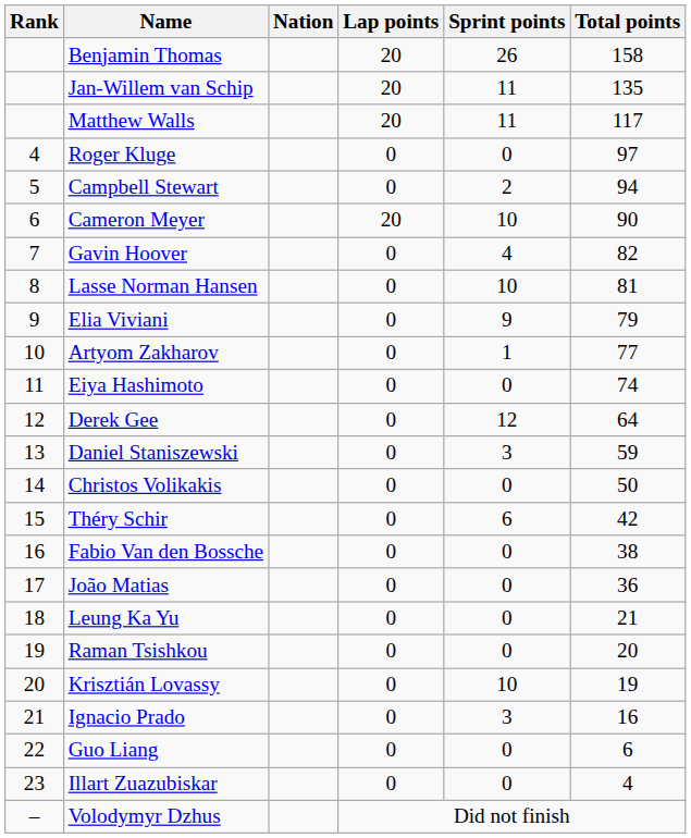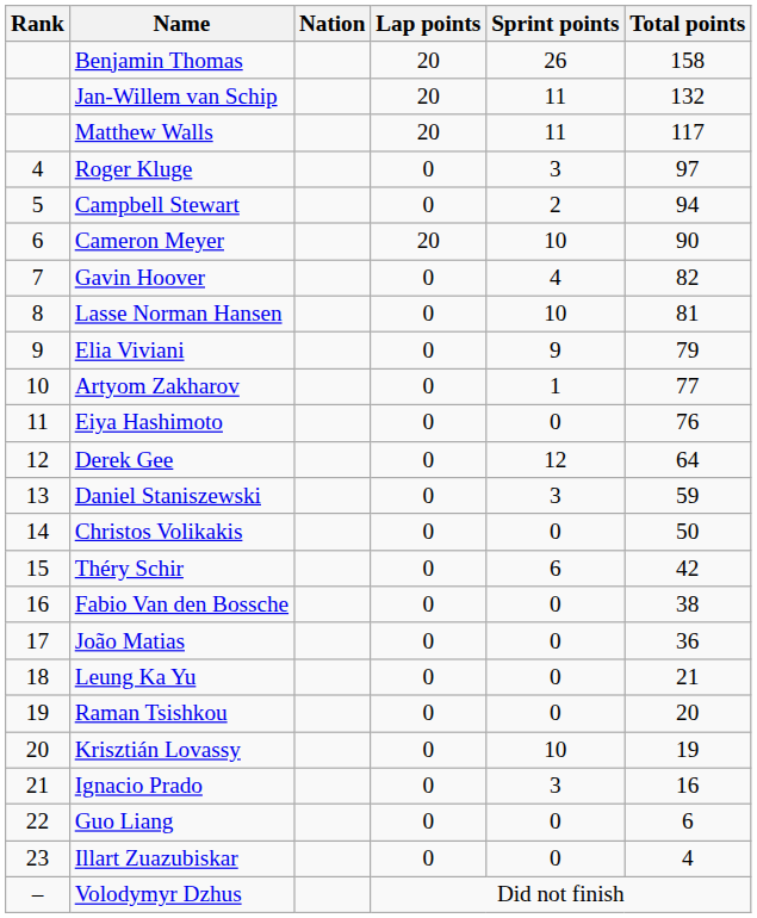 <table class="wikitable sortable" style="text-align:center">
 <tr>
 <th>Rank</th>
 <th>Name</th>
 <th>Nation</th>
 <th>Lap points</th>
 <th>Sprint points</th>
 <th>Total points</th>
 </tr>
 <tr>
 <td></td>
 <td align=left><a href='#'>Benjamin Thomas</a></td>
 <td align=left></td>
 <td>20</td>
 <td>26</td>
 <td>158</td>
 </tr>
 <tr>
 <td></td>
 <td align=left><a href='#'>Jan-Willem van Schip</a></td>
 <td align=left></td>
 <td>20</td>
 <td>11</td>
-<td>135</td>
+<td>132</td>
 </tr>
 <tr>
 <td></td>
 <td align=left><a href='#'>Matthew Walls</a></td>
 <td align=left></td>
 <td>20</td>
 <td>11</td>
 <td>117</td>
 </tr>
 <tr>
 <td>4</td>
 <td align=left><a href='#'>Roger Kluge</a></td>
 <td align=left></td>
 <td>0</td>
-<td>0</td>
+<td>3</td>
 <td>97</td>
 </tr>
 <tr>
 <td>5</td>
 <td align=left><a href='#'>Campbell Stewart</a></td>
 <td align=left></td>
 <td>0</td>
 <td>2</td>
 <td>94</td>
 </tr>
 <tr>
 <td>6</td>
 <td align=left><a href='#'>Cameron Meyer</a></td>
 <td align=left></td>
 <td>20</td>
 <td>10</td>
 <td>90</td>
 </tr>
 <tr>
 <td>7</td>
 <td align=left><a href='#'>Gavin Hoover</a></td>
 <td align=left></td>
 <td>0</td>
 <td>4</td>
 <td>82</td>
 </tr>
 <tr>
 <td>8</td>
 <td align=left><a href='#'>Lasse Norman Hansen</a></td>
 <td align=left></td>
 <td>0</td>
 <td>10</td>
 <td>81</td>
 </tr>
 <tr>
 <td>9</td>
 <td align=left><a href='#'>Elia Viviani</a></td>
 <td align=left></td>
 <td>0</td>
 <td>9</td>
 <td>79</td>
 </tr>
 <tr>
 <td>10</td>
 <td align=left><a href='#'>Artyom Zakharov</a></td>
 <td align=left></td>
 <td>0</td>
 <td>1</td>
 <td>77</td>
 </tr>
 <tr>
 <td>11</td>
 <td align=left><a href='#'>Eiya Hashimoto</a></td>
 <td align=left></td>
 <td>0</td>
 <td>0</td>
-<td>74</td>
+<td>76</td>
 </tr>
 <tr>
 <td>12</td>
 <td align=left><a href='#'>Derek Gee</a></td>
 <td align=left></td>
 <td>0</td>
 <td>12</td>
 <td>64</td>
 </tr>
 <tr>
 <td>13</td>
 <td align=left><a href='#'>Daniel Staniszewski</a></td>
 <td align=left></td>
 <td>0</td>
 <td>3</td>
 <td>59</td>
 </tr>
 <tr>
 <td>14</td>
 <td align=left><a href='#'>Christos Volikakis</a></td>
 <td align=left></td>
 <td>0</td>
 <td>0</td>
 <td>50</td>
 </tr>
 <tr>
 <td>15</td>
 <td align=left><a href='#'>Théry Schir</a></td>
 <td align=left></td>
 <td>0</td>
 <td>6</td>
 <td>42</td>
 </tr>
 <tr>
 <td>16</td>
 <td align=left><a href='#'>Fabio Van den Bossche</a></td>
 <td align=left></td>
 <td>0</td>
 <td>0</td>
 <td>38</td>
 </tr>
 <tr>
 <td>17</td>
 <td align=left><a href='#'>João Matias</a></td>
 <td align=left></td>
 <td>0</td>
 <td>0</td>
 <td>36</td>
 </tr>
 <tr>
 <td>18</td>
 <td align=left><a href='#'>Leung Ka Yu</a></td>
 <td align=left></td>
 <td>0</td>
 <td>0</td>
 <td>21</td>
 </tr>
 <tr>
 <td>19</td>
 <td align=left><a href='#'>Raman Tsishkou</a></td>
 <td align=left></td>
 <td>0</td>
 <td>0</td>
 <td>20</td>
 </tr>
 <tr>
 <td>20</td>
 <td align=left><a href='#'>Krisztián Lovassy</a></td>
 <td align=left></td>
 <td>0</td>
 <td>10</td>
 <td>19</td>
 </tr>
 <tr>
 <td>21</td>
 <td align=left><a href='#'>Ignacio Prado</a></td>
 <td align=left></td>
 <td>0</td>
 <td>3</td>
 <td>16</td>
 </tr>
 <tr>
 <td>22</td>
 <td align=left><a href='#'>Guo Liang</a></td>
 <td align=left></td>
 <td>0</td>
 <td>0</td>
 <td>6</td>
 </tr>
 <tr>
 <td>23</td>
 <td align=left><a href='#'>Illart Zuazubiskar</a></td>
 <td align=left></td>
 <td>0</td>
 <td>0</td>
 <td>4</td>
 </tr>
 <tr>
 <td>–</td>
 <td align=left><a href='#'>Volodymyr Dzhus</a></td>
 <td align=left></td>
 <td colspan=3>Did not finish</td>
 </tr>
 </table>
